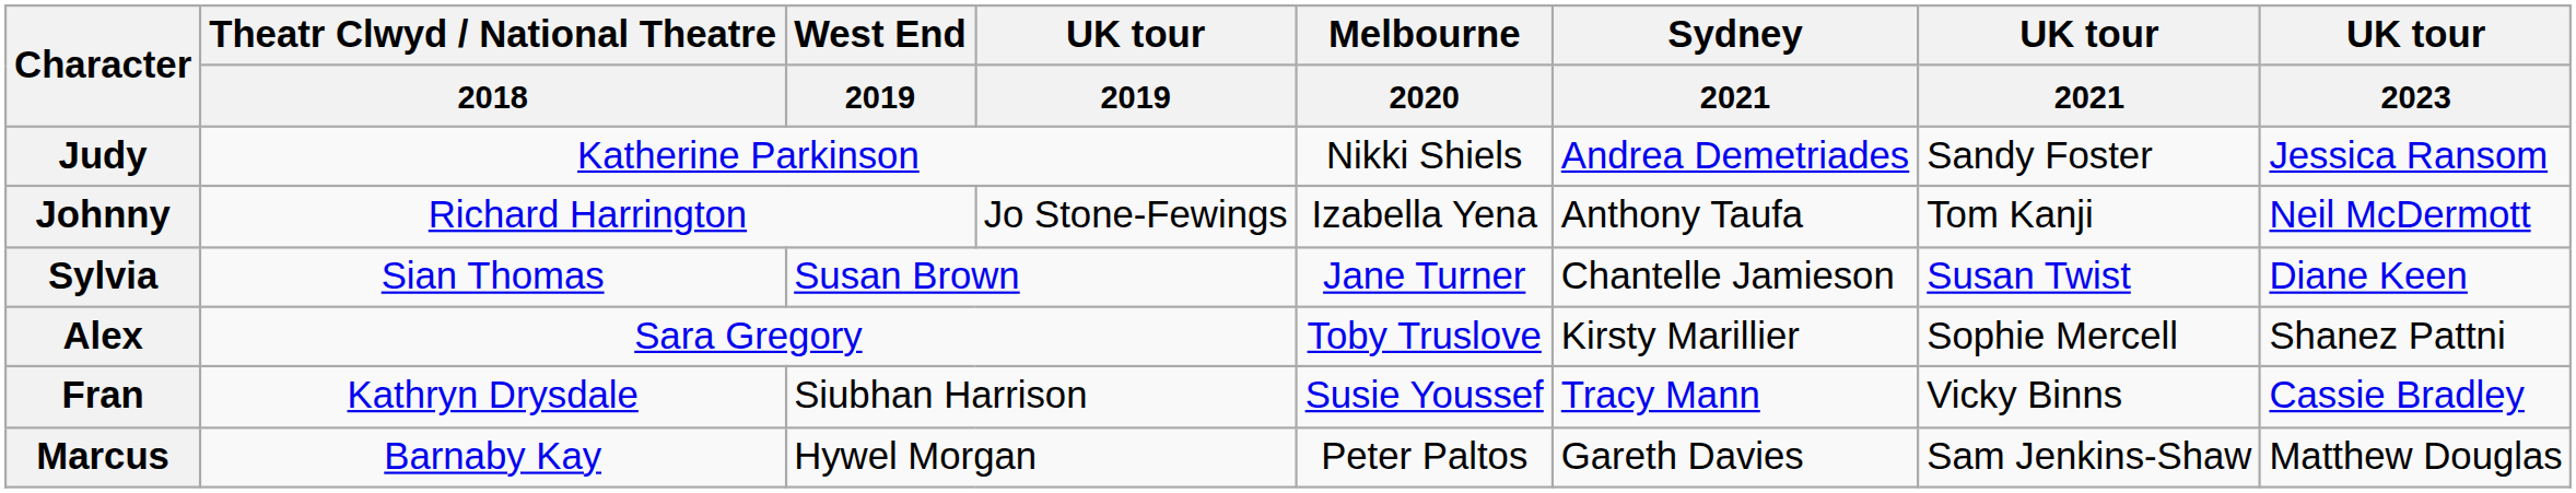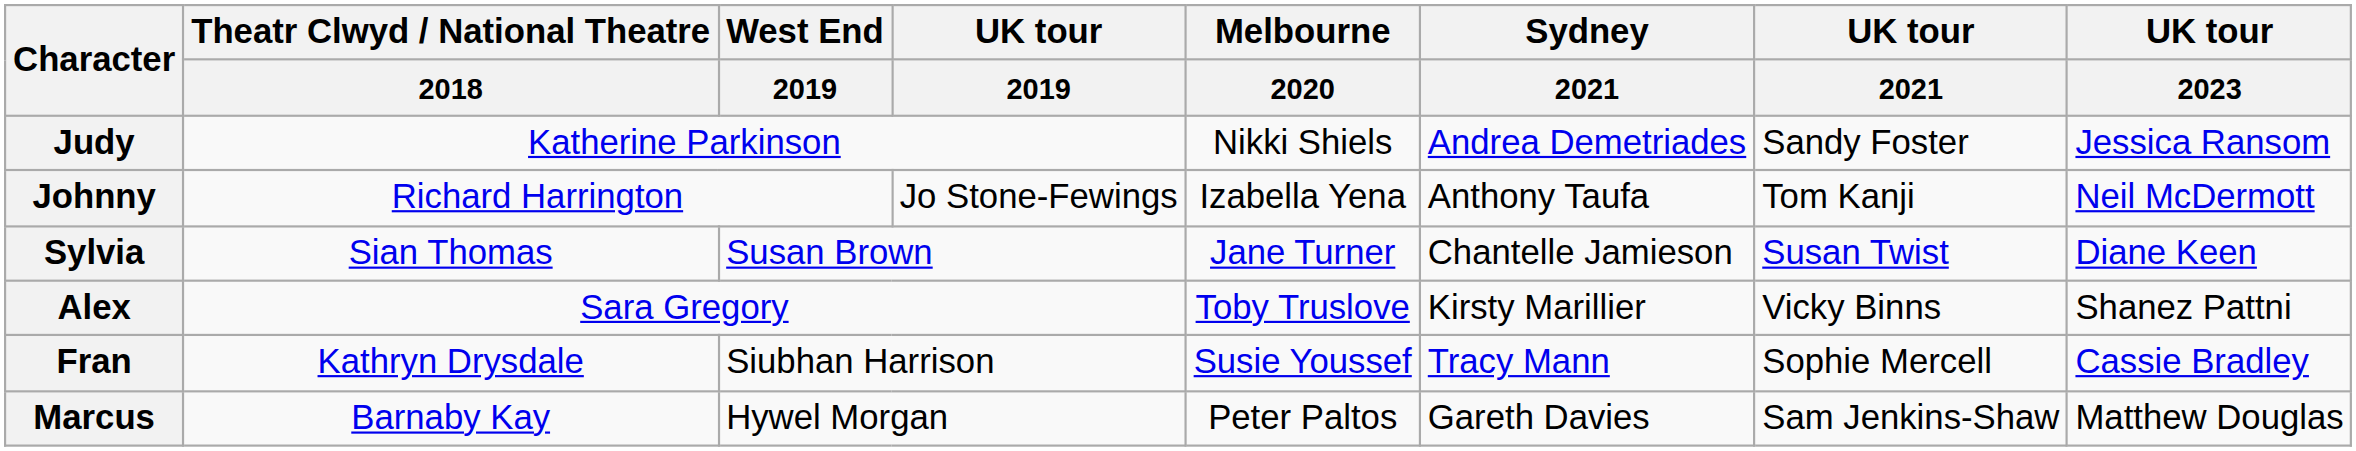 <table class="wikitable">
 <tr>
 <th rowspan="2">Character</th>
 <th>Theatr Clwyd / National Theatre</th>
 <th>West End</th>
 <th>UK tour</th>
 <th>Melbourne</th>
 <th>Sydney</th>
 <th>UK tour</th>
 <th>UK tour</th>
 </tr>
 <tr>
 <th><small>2018</small></th>
 <th><small>2019</small></th>
 <th><small>2019</small></th>
 <th><small>2020</small></th>
 <th><small>2021</small></th>
 <th><small>2021</small></th>
 <th><small>2023</small></th>
 </tr>
 <tr>
 <th>Judy</th>
 <td colspan="3" align="center"><a href='#'>Katherine Parkinson</a></td>
 <td align="center">Nikki Shiels</td>
 <td><a href='#'>Andrea Demetriades</a></td>
 <td>Sandy Foster</td>
 <td><a href='#'>Jessica Ransom</a></td>
 </tr>
 <tr>
 <th>Johnny</th>
 <td colspan="2" align="center"><a href='#'>Richard Harrington</a></td>
 <td align="center">Jo Stone-Fewings</td>
 <td align="center">Izabella Yena</td>
 <td>Anthony Taufa</td>
 <td>Tom Kanji</td>
 <td><a href='#'>Neil McDermott</a></td>
 </tr>
 <tr>
 <th>Sylvia</th>
 <td align="center"><a href='#'>Sian Thomas</a></td>
 <td colspan="2"><a href='#'>Susan Brown</a></td>
 <td align="center"><a href='#'>Jane Turner</a></td>
 <td>Chantelle Jamieson</td>
 <td><a href='#'>Susan Twist</a></td>
 <td><a href='#'>Diane Keen</a></td>
 </tr>
 <tr>
 <th>Alex</th>
 <td colspan="3" align="center"><a href='#'>Sara Gregory</a></td>
 <td align="center"><a href='#'>Toby Truslove</a></td>
 <td>Kirsty Marillier</td>
-<td>Sophie Mercell</td>
+<td>Vicky Binns</td>
 <td>Shanez Pattni</td>
 </tr>
 <tr>
 <th>Fran</th>
 <td align="center"><a href='#'>Kathryn Drysdale</a></td>
 <td colspan="2">Siubhan Harrison</td>
 <td align="center"><a href='#'>Susie Youssef</a></td>
 <td><a href='#'>Tracy Mann</a></td>
-<td>Vicky Binns</td>
+<td>Sophie Mercell</td>
 <td><a href='#'>Cassie Bradley</a></td>
 </tr>
 <tr>
 <th>Marcus</th>
 <td align="center"><a href='#'>Barnaby Kay</a></td>
 <td colspan="2">Hywel Morgan</td>
 <td align="center">Peter Paltos</td>
 <td>Gareth Davies</td>
 <td>Sam Jenkins-Shaw</td>
 <td>Matthew Douglas</td>
 </tr>
 </table>
